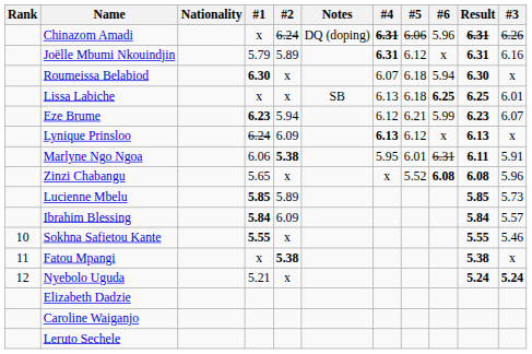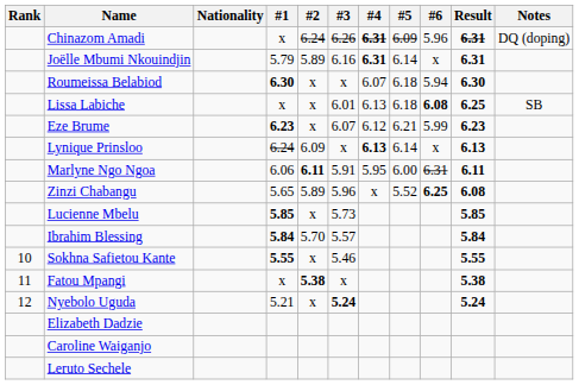 <table class="wikitable sortable" style="text-align:center">
 <tr>
 <th>Rank</th>
 <th>Name</th>
 <th>Nationality</th>
 <th>#1</th>
 <th>#2</th>
-<th>Notes</th>
+<th>#3</th>
 <th>#4</th>
 <th>#5</th>
 <th>#6</th>
 <th>Result</th>
-<th>#3</th>
+<th>Notes</th>
 </tr>
 <tr>
 <td><s> </s></td>
 <td align=left><a href='#'>Chinazom Amadi</a></td>
 <td align=left></td>
 <td>x</td>
 <td><s>6.24 </s></td>
-<td>DQ (doping)</td>
+<td><s>6.26 </s></td>
 <td><s><strong>6.31</strong> </s></td>
-<td><s>6.06 </s></td>
+<td><s>6.09 </s></td>
 <td>5.96</td>
 <td><s><strong>6.31</strong> </s></td>
-<td><s>6.26 </s></td>
+<td>DQ (doping)</td>
 </tr>
 <tr>
 <td></td>
 <td align=left><a href='#'>Joëlle Mbumi Nkouindjin</a></td>
 <td align=left></td>
 <td>5.79</td>
 <td>5.89</td>
-<td></td>
+<td>6.16</td>
 <td><strong>6.31</strong></td>
-<td>6.12</td>
+<td>6.14</td>
 <td>x</td>
 <td><strong>6.31</strong></td>
-<td>6.16</td>
+<td></td>
 </tr>
 <tr>
 <td></td>
 <td align=left><a href='#'>Roumeissa Belabiod</a></td>
 <td align=left></td>
 <td><strong>6.30</strong></td>
 <td>x</td>
-<td></td>
+<td>x</td>
 <td>6.07</td>
 <td>6.18</td>
 <td>5.94</td>
 <td><strong>6.30</strong></td>
-<td>x</td>
+<td></td>
 </tr>
 <tr>
 <td></td>
 <td align=left><a href='#'>Lissa Labiche</a></td>
 <td align=left></td>
 <td>x</td>
 <td>x</td>
-<td>SB</td>
+<td>6.01</td>
 <td>6.13</td>
 <td>6.18</td>
+<td><strong>6.08</strong></td>
 <td><strong>6.25</strong></td>
-<td><strong>6.25</strong></td>
-<td>6.01</td>
+<td>SB</td>
 </tr>
 <tr>
 <td></td>
 <td align=left><a href='#'>Eze Brume</a></td>
 <td align=left></td>
 <td><strong>6.23</strong></td>
-<td>5.94</td>
-<td></td>
+<td>x</td>
+<td>6.07</td>
 <td>6.12</td>
 <td>6.21</td>
 <td>5.99</td>
 <td><strong>6.23</strong></td>
-<td>6.07</td>
+<td></td>
 </tr>
 <tr>
 <td></td>
 <td align=left><a href='#'>Lynique Prinsloo</a></td>
 <td align=left></td>
 <td><s>6.24 </s></td>
 <td>6.09</td>
-<td></td>
-<td><strong>6.13</strong></td>
-<td>6.12</td>
 <td>x</td>
 <td><strong>6.13</strong></td>
+<td>6.14</td>
 <td>x</td>
+<td><strong>6.13</strong></td>
+<td></td>
 </tr>
 <tr>
 <td></td>
 <td align=left><a href='#'>Marlyne Ngo Ngoa</a></td>
 <td align=left></td>
 <td>6.06</td>
-<td><strong>5.38</strong></td>
-<td></td>
+<td><strong>6.11</strong></td>
+<td>5.91</td>
 <td>5.95</td>
-<td>6.01</td>
+<td>6.00</td>
 <td><s>6.31 </s></td>
 <td><strong>6.11</strong></td>
-<td>5.91</td>
+<td></td>
 </tr>
 <tr>
 <td></td>
 <td align=left><a href='#'>Zinzi Chabangu</a></td>
 <td align=left></td>
 <td>5.65</td>
-<td>x</td>
-<td></td>
+<td>5.89</td>
+<td>5.96</td>
 <td>x</td>
 <td>5.52</td>
+<td><strong>6.25</strong></td>
 <td><strong>6.08</strong></td>
-<td><strong>6.08</strong></td>
-<td>5.96</td>
+<td></td>
 </tr>
 <tr>
 <td></td>
 <td align=left><a href='#'>Lucienne Mbelu</a></td>
 <td align=left></td>
 <td><strong>5.85</strong></td>
-<td>5.89</td>
-<td></td>
+<td>x</td>
+<td>5.73</td>
 <td></td>
 <td></td>
 <td></td>
 <td><strong>5.85</strong></td>
-<td>5.73</td>
+<td></td>
 </tr>
 <tr>
 <td></td>
 <td align=left><a href='#'>Ibrahim Blessing</a></td>
 <td align=left></td>
 <td><strong>5.84</strong></td>
-<td>6.09</td>
-<td></td>
+<td>5.70</td>
+<td>5.57</td>
 <td></td>
 <td></td>
 <td></td>
 <td><strong>5.84</strong></td>
-<td>5.57</td>
+<td></td>
 </tr>
 <tr>
 <td>10</td>
 <td align=left><a href='#'>Sokhna Safietou Kante</a></td>
 <td align=left></td>
 <td><strong>5.55</strong></td>
 <td>x</td>
-<td></td>
+<td>5.46</td>
 <td></td>
 <td></td>
 <td></td>
 <td><strong>5.55</strong></td>
-<td>5.46</td>
+<td></td>
 </tr>
 <tr>
 <td>11</td>
 <td align=left><a href='#'>Fatou Mpangi</a></td>
 <td align=left></td>
 <td>x</td>
 <td><strong>5.38</strong></td>
-<td></td>
+<td>x</td>
 <td></td>
 <td></td>
 <td></td>
 <td><strong>5.38</strong></td>
-<td>x</td>
+<td></td>
 </tr>
 <tr>
 <td>12</td>
 <td align=left><a href='#'>Nyebolo Uguda</a></td>
 <td align=left></td>
 <td>5.21</td>
 <td>x</td>
-<td></td>
+<td><strong>5.24</strong></td>
 <td></td>
 <td></td>
 <td></td>
 <td><strong>5.24</strong></td>
-<td><strong>5.24</strong></td>
+<td></td>
 </tr>
 <tr>
 <td></td>
 <td align=left><a href='#'>Elizabeth Dadzie</a></td>
 <td align=left></td>
 <td></td>
 <td></td>
 <td></td>
 <td></td>
 <td></td>
 <td></td>
 <td><strong></strong></td>
 <td></td>
 </tr>
 <tr>
 <td></td>
 <td align=left><a href='#'>Caroline Waiganjo</a></td>
 <td align=left></td>
 <td></td>
 <td></td>
 <td></td>
 <td></td>
 <td></td>
 <td></td>
 <td><strong></strong></td>
 <td></td>
 </tr>
 <tr>
 <td></td>
 <td align=left><a href='#'>Leruto Sechele</a></td>
 <td align=left></td>
 <td></td>
 <td></td>
 <td></td>
 <td></td>
 <td></td>
 <td></td>
 <td><strong></strong></td>
 <td></td>
 </tr>
 </table>
